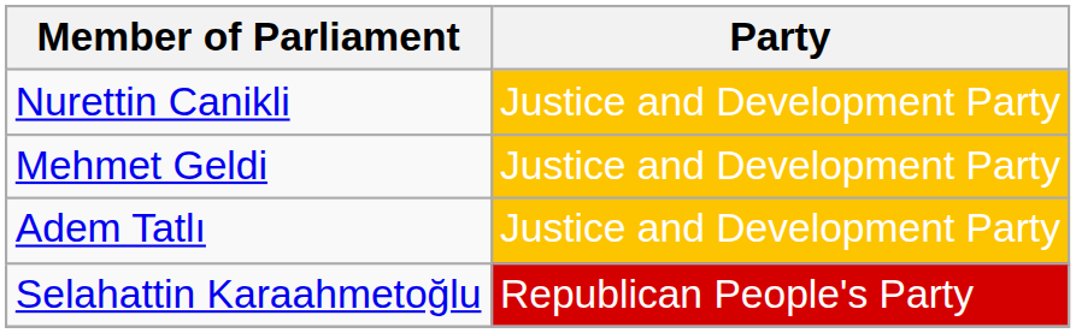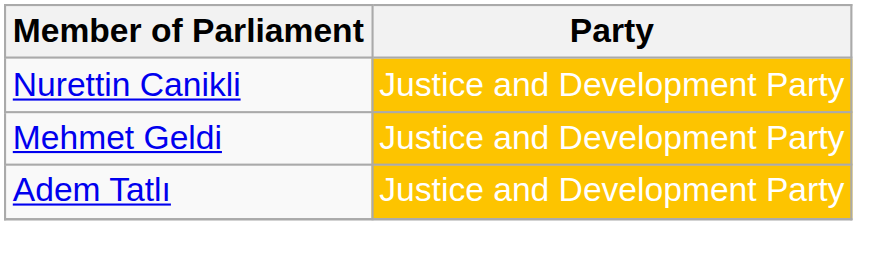 <table class="wikitable">
 <tr>
 <th>Member of Parliament</th>
 <th>Party</th>
 </tr>
 <tr>
 <td><a href='#'>Nurettin Canikli</a></td>
 <td style="background:#FDC400; color:white">Justice and Development Party</td>
 </tr>
 <tr>
 <td><a href='#'>Mehmet Geldi</a></td>
 <td style="background:#FDC400; color:white">Justice and Development Party</td>
 </tr>
 <tr>
 <td><a href='#'>Adem Tatlı</a></td>
 <td style="background:#FDC400; color:white">Justice and Development Party</td>
 </tr>
 <tr>
-<td><a href='#'>Selahattin Karaahmetoğlu</a></td>
-<td style="background:#D40000; color:white">Republican People's Party</td>
-</tr>
-<tr>
 </tr>
 </table>
